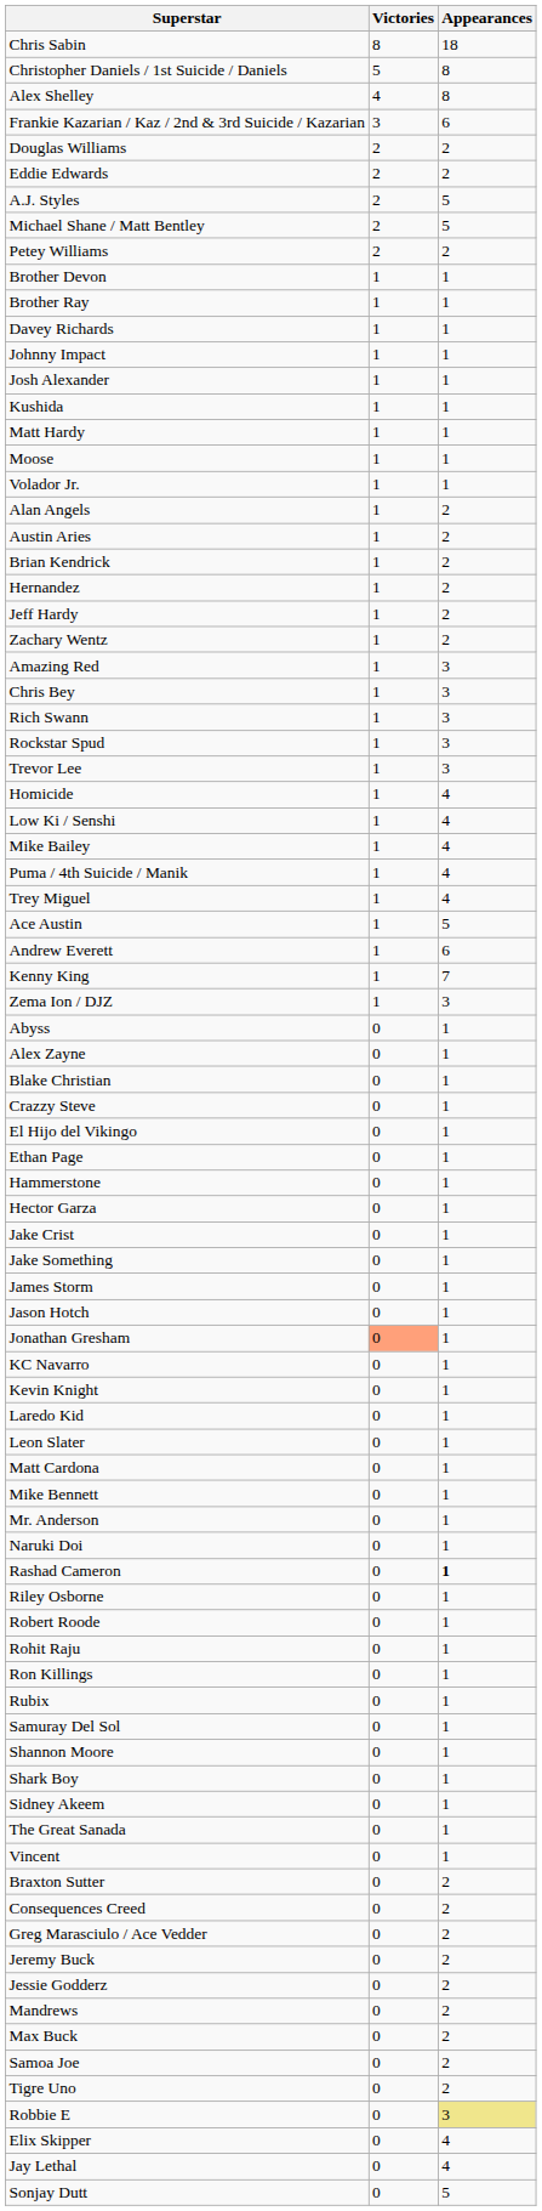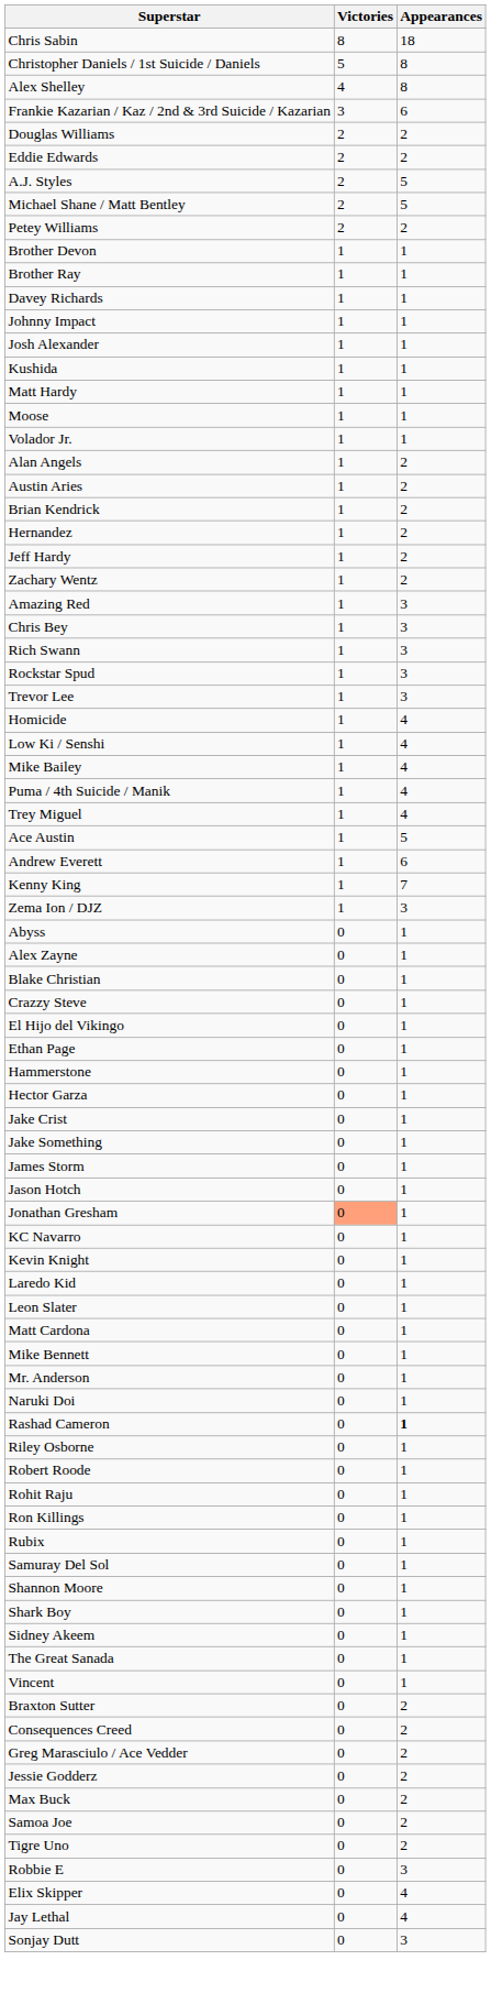 <table class="wikitable sortable">
 <tr>
 <th>Superstar</th>
 <th>Victories</th>
 <th>Appearances</th>
 </tr>
 <tr>
 <td>Chris Sabin</td>
 <td>8</td>
 <td>18</td>
 </tr>
 <tr>
 <td>Christopher Daniels / 1st Suicide / Daniels</td>
 <td>5</td>
 <td>8</td>
 </tr>
 <tr>
 <td>Alex Shelley</td>
 <td>4</td>
 <td>8</td>
 </tr>
 <tr>
 <td>Frankie Kazarian / Kaz / 2nd & 3rd Suicide / Kazarian</td>
 <td>3</td>
 <td>6</td>
 </tr>
 <tr>
 <td>Douglas Williams</td>
 <td>2</td>
 <td>2</td>
 </tr>
 <tr>
 <td>Eddie Edwards</td>
 <td>2</td>
 <td>2</td>
 </tr>
 <tr>
 <td>A.J. Styles</td>
 <td>2</td>
 <td>5</td>
 </tr>
 <tr>
 <td>Michael Shane / Matt Bentley</td>
 <td>2</td>
 <td>5</td>
 </tr>
 <tr>
 <td>Petey Williams</td>
 <td>2</td>
 <td>2</td>
 </tr>
 <tr>
 <td>Brother Devon</td>
 <td>1</td>
 <td>1</td>
 </tr>
 <tr>
 <td>Brother Ray</td>
 <td>1</td>
 <td>1</td>
 </tr>
 <tr>
 <td>Davey Richards</td>
 <td>1</td>
 <td>1</td>
 </tr>
 <tr>
 <td>Johnny Impact</td>
 <td>1</td>
 <td>1</td>
 </tr>
 <tr>
 <td>Josh Alexander</td>
 <td>1</td>
 <td>1</td>
 </tr>
 <tr>
 <td>Kushida</td>
 <td>1</td>
 <td>1</td>
 </tr>
 <tr>
 <td>Matt Hardy</td>
 <td>1</td>
 <td>1</td>
 </tr>
 <tr>
 <td>Moose</td>
 <td>1</td>
 <td>1</td>
 </tr>
 <tr>
 <td>Volador Jr.</td>
 <td>1</td>
 <td>1</td>
 </tr>
 <tr>
 <td>Alan Angels</td>
 <td>1</td>
 <td>2</td>
 </tr>
 <tr>
 <td>Austin Aries</td>
 <td>1</td>
 <td>2</td>
 </tr>
 <tr>
 <td>Brian Kendrick</td>
 <td>1</td>
 <td>2</td>
 </tr>
 <tr>
 <td>Hernandez</td>
 <td>1</td>
 <td>2</td>
 </tr>
 <tr>
 <td>Jeff Hardy</td>
 <td>1</td>
 <td>2</td>
 </tr>
 <tr>
 <td>Zachary Wentz</td>
 <td>1</td>
 <td>2</td>
 </tr>
 <tr>
 <td>Amazing Red</td>
 <td>1</td>
 <td>3</td>
 </tr>
 <tr>
 <td>Chris Bey</td>
 <td>1</td>
 <td>3</td>
 </tr>
 <tr>
 <td>Rich Swann</td>
 <td>1</td>
 <td>3</td>
 </tr>
 <tr>
 <td>Rockstar Spud</td>
 <td>1</td>
 <td>3</td>
 </tr>
 <tr>
 <td>Trevor Lee</td>
 <td>1</td>
 <td>3</td>
 </tr>
 <tr>
 <td>Homicide</td>
 <td>1</td>
 <td>4</td>
 </tr>
 <tr>
 <td>Low Ki / Senshi</td>
 <td>1</td>
 <td>4</td>
 </tr>
 <tr>
 <td>Mike Bailey</td>
 <td>1</td>
 <td>4</td>
 </tr>
 <tr>
 <td>Puma / 4th Suicide / Manik</td>
 <td>1</td>
 <td>4</td>
 </tr>
 <tr>
 <td>Trey Miguel</td>
 <td>1</td>
 <td>4</td>
 </tr>
 <tr>
 <td>Ace Austin</td>
 <td>1</td>
 <td>5</td>
 </tr>
 <tr>
 <td>Andrew Everett</td>
 <td>1</td>
 <td>6</td>
 </tr>
 <tr>
 <td>Kenny King</td>
 <td>1</td>
 <td>7</td>
 </tr>
 <tr>
 <td>Zema Ion / DJZ</td>
 <td>1</td>
 <td>3</td>
 </tr>
 <tr>
 <td>Abyss</td>
 <td>0</td>
 <td>1</td>
 </tr>
 <tr>
 <td>Alex Zayne</td>
 <td>0</td>
 <td>1</td>
 </tr>
 <tr>
 <td>Blake Christian</td>
 <td>0</td>
 <td>1</td>
 </tr>
 <tr>
 <td>Crazzy Steve</td>
 <td>0</td>
 <td>1</td>
 </tr>
 <tr>
 <td>El Hijo del Vikingo</td>
 <td>0</td>
 <td>1</td>
 </tr>
 <tr>
 <td>Ethan Page</td>
 <td>0</td>
 <td>1</td>
 </tr>
 <tr>
 <td>Hammerstone</td>
 <td>0</td>
 <td>1</td>
 </tr>
 <tr>
 <td>Hector Garza</td>
 <td>0</td>
 <td>1</td>
 </tr>
 <tr>
 <td>Jake Crist</td>
 <td>0</td>
 <td>1</td>
 </tr>
 <tr>
 <td>Jake Something</td>
 <td>0</td>
 <td>1</td>
 </tr>
 <tr>
 <td>James Storm</td>
 <td>0</td>
 <td>1</td>
 </tr>
 <tr>
 <td>Jason Hotch</td>
 <td>0</td>
 <td>1</td>
 </tr>
 <tr>
 <td>Jonathan Gresham</td>
 <td style="background: lightsalmon;">0</td>
 <td>1</td>
 </tr>
 <tr>
 <td>KC Navarro</td>
 <td>0</td>
 <td>1</td>
 </tr>
 <tr>
 <td>Kevin Knight</td>
 <td>0</td>
 <td>1</td>
 </tr>
 <tr>
 <td>Laredo Kid</td>
 <td>0</td>
 <td>1</td>
 </tr>
 <tr>
 <td>Leon Slater</td>
 <td>0</td>
 <td>1</td>
 </tr>
 <tr>
 <td>Matt Cardona</td>
 <td>0</td>
 <td>1</td>
 </tr>
 <tr>
 <td>Mike Bennett</td>
 <td>0</td>
 <td>1</td>
 </tr>
 <tr>
 <td>Mr. Anderson</td>
 <td>0</td>
 <td>1</td>
 </tr>
 <tr>
 <td>Naruki Doi</td>
 <td>0</td>
 <td>1</td>
 </tr>
 <tr>
 <td>Rashad Cameron</td>
 <td>0</td>
 <td><strong>1</strong></td>
 </tr>
 <tr>
 <td>Riley Osborne</td>
 <td>0</td>
 <td>1</td>
 </tr>
 <tr>
 <td>Robert Roode</td>
 <td>0</td>
 <td>1</td>
 </tr>
 <tr>
 <td>Rohit Raju</td>
 <td>0</td>
 <td>1</td>
 </tr>
 <tr>
 <td>Ron Killings</td>
 <td>0</td>
 <td>1</td>
 </tr>
 <tr>
 <td>Rubix</td>
 <td>0</td>
 <td>1</td>
 </tr>
 <tr>
 <td>Samuray Del Sol</td>
 <td>0</td>
 <td>1</td>
 </tr>
 <tr>
 <td>Shannon Moore</td>
 <td>0</td>
 <td>1</td>
 </tr>
 <tr>
 <td>Shark Boy</td>
 <td>0</td>
 <td>1</td>
 </tr>
 <tr>
 <td>Sidney Akeem</td>
 <td>0</td>
 <td>1</td>
 </tr>
 <tr>
 <td>The Great Sanada</td>
 <td>0</td>
 <td>1</td>
 </tr>
 <tr>
 <td>Vincent</td>
 <td>0</td>
 <td>1</td>
 </tr>
 <tr>
 <td>Braxton Sutter</td>
 <td>0</td>
 <td>2</td>
 </tr>
 <tr>
 <td>Consequences Creed</td>
 <td>0</td>
 <td>2</td>
 </tr>
 <tr>
 <td>Greg Marasciulo / Ace Vedder</td>
 <td>0</td>
 <td>2</td>
 </tr>
 <tr>
-<td>Jeremy Buck</td>
-<td>0</td>
-<td>2</td>
-</tr>
-<tr>
 <td>Jessie Godderz</td>
-<td>0</td>
-<td>2</td>
-</tr>
-<tr>
-<td>Mandrews</td>
 <td>0</td>
 <td>2</td>
 </tr>
 <tr>
 <td>Max Buck</td>
 <td>0</td>
 <td>2</td>
 </tr>
 <tr>
 <td>Samoa Joe</td>
 <td>0</td>
 <td>2</td>
 </tr>
 <tr>
 <td>Tigre Uno</td>
 <td>0</td>
 <td>2</td>
 </tr>
 <tr>
 <td>Robbie E</td>
 <td>0</td>
-<td style="background: khaki;">3</td>
+<td>3</td>
 </tr>
 <tr>
 <td>Elix Skipper</td>
 <td>0</td>
 <td>4</td>
 </tr>
 <tr>
 <td>Jay Lethal</td>
 <td>0</td>
 <td>4</td>
 </tr>
 <tr>
 <td>Sonjay Dutt</td>
 <td>0</td>
-<td>5</td>
+<td>3</td>
 </tr>
 </table>
